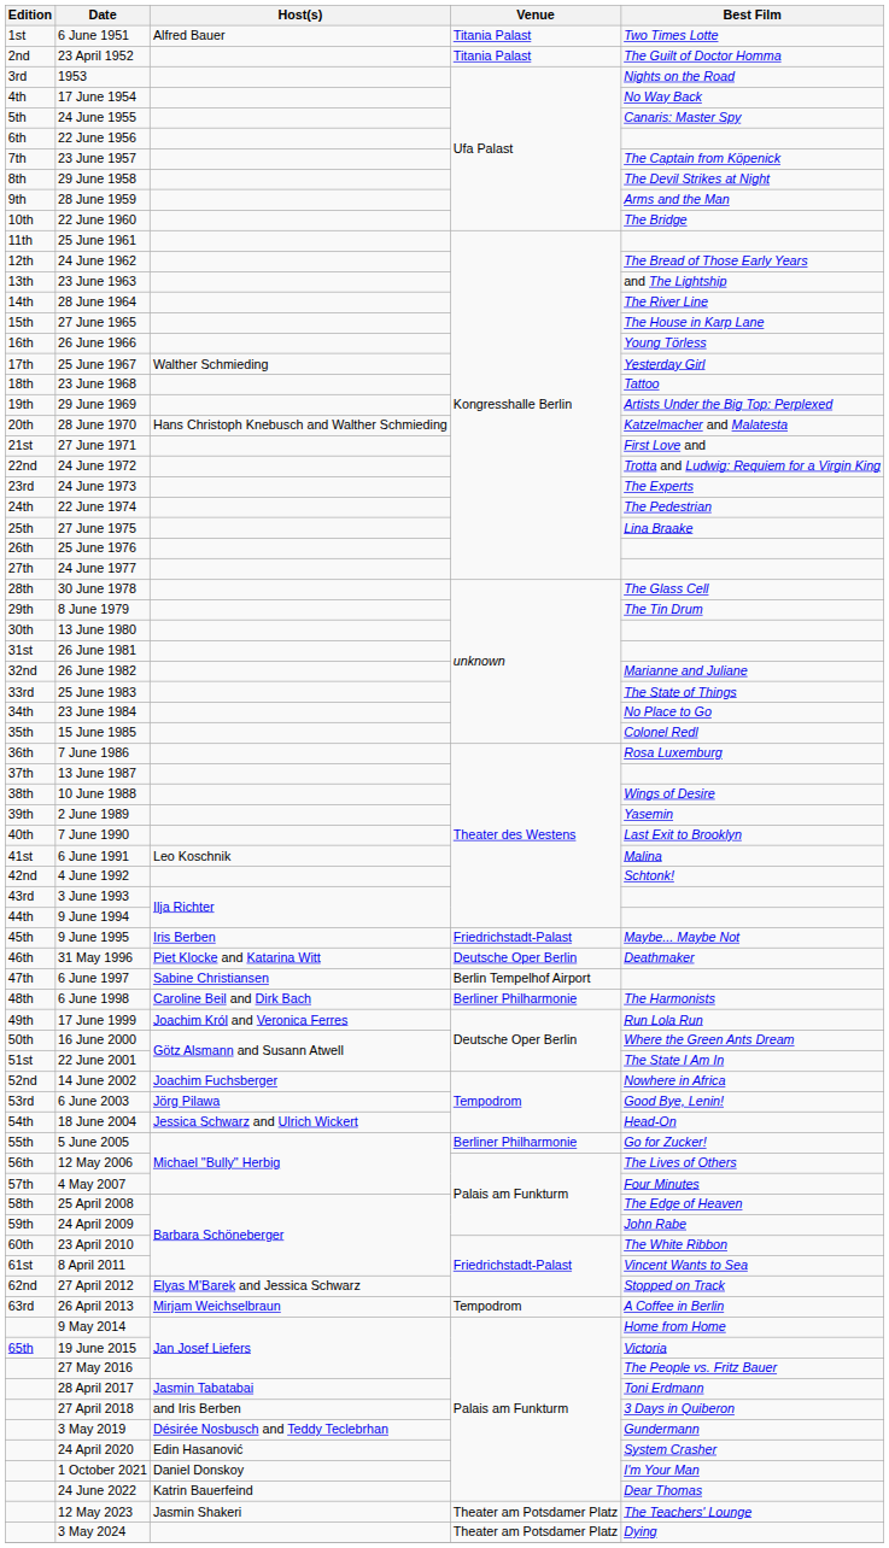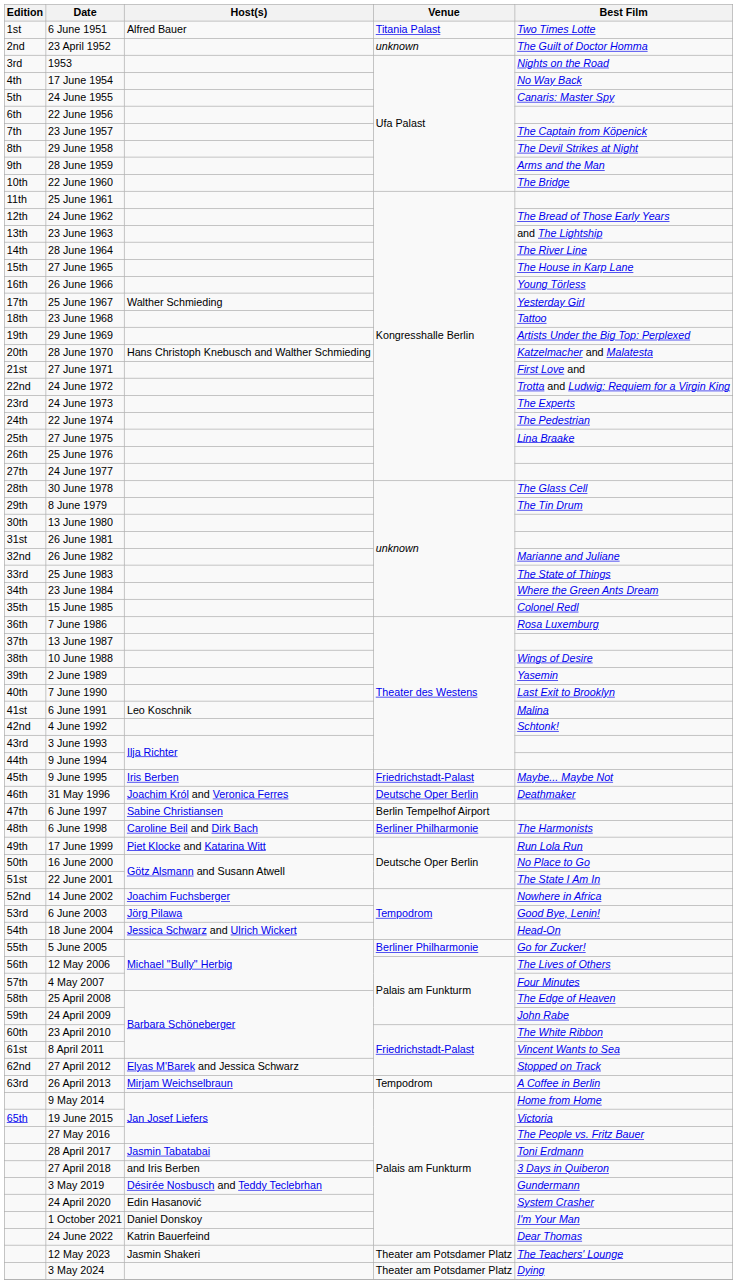 <table class="wikitable">
 <tr>
 <th>Edition</th>
 <th>Date</th>
 <th>Host(s)</th>
 <th>Venue</th>
 <th>Best Film</th>
 </tr>
 <tr>
 <td>1st</td>
 <td>6 June 1951</td>
 <td>Alfred Bauer</td>
 <td><a href='#'>Titania Palast</a></td>
 <td><em><a href='#'>Two Times Lotte</a></em></td>
 </tr>
 <tr>
 <td>2nd</td>
 <td>23 April 1952</td>
 <td></td>
-<td><a href='#'>Titania Palast</a></td>
+<td><em>unknown</em></td>
 <td><em><a href='#'>The Guilt of Doctor Homma</a></em></td>
 </tr>
 <tr>
 <td>3rd</td>
 <td>1953</td>
 <td></td>
 <td rowspan=8>Ufa Palast</td>
 <td><em><a href='#'>Nights on the Road</a></em></td>
 </tr>
 <tr>
 <td>4th</td>
 <td>17 June 1954</td>
 <td></td>
 <td><em><a href='#'>No Way Back</a></em></td>
 </tr>
 <tr>
 <td>5th</td>
 <td>24 June 1955</td>
 <td></td>
 <td><em><a href='#'>Canaris: Master Spy</a></em></td>
 </tr>
 <tr>
 <td>6th</td>
 <td>22 June 1956</td>
 <td></td>
 <td></td>
 </tr>
 <tr>
 <td>7th</td>
 <td>23 June 1957</td>
 <td></td>
 <td><em><a href='#'>The Captain from Köpenick</a></em></td>
 </tr>
 <tr>
 <td>8th</td>
 <td>29 June 1958</td>
 <td></td>
 <td><em><a href='#'>The Devil Strikes at Night</a></em></td>
 </tr>
 <tr>
 <td>9th</td>
 <td>28 June 1959</td>
 <td></td>
 <td><em><a href='#'>Arms and the Man</a></em></td>
 </tr>
 <tr>
 <td>10th</td>
 <td>22 June 1960</td>
 <td></td>
 <td><em><a href='#'>The Bridge</a></em></td>
 </tr>
 <tr>
 <td>11th</td>
 <td>25 June 1961</td>
 <td></td>
 <td rowspan=17>Kongresshalle Berlin</td>
 <td></td>
 </tr>
 <tr>
 <td>12th</td>
 <td>24 June 1962</td>
 <td></td>
 <td><em><a href='#'>The Bread of Those Early Years</a></em></td>
 </tr>
 <tr>
 <td>13th</td>
 <td>23 June 1963</td>
 <td></td>
 <td><em></em> and <em><a href='#'>The Lightship</a></em></td>
 </tr>
 <tr>
 <td>14th</td>
 <td>28 June 1964</td>
 <td></td>
 <td><em><a href='#'>The River Line</a></em></td>
 </tr>
 <tr>
 <td>15th</td>
 <td>27 June 1965</td>
 <td></td>
 <td><em><a href='#'>The House in Karp Lane</a></em></td>
 </tr>
 <tr>
 <td>16th</td>
 <td>26 June 1966</td>
 <td></td>
 <td><em><a href='#'>Young Törless</a></em></td>
 </tr>
 <tr>
 <td>17th</td>
 <td>25 June 1967</td>
 <td>Walther Schmieding</td>
 <td><em><a href='#'>Yesterday Girl</a></em></td>
 </tr>
 <tr>
 <td>18th</td>
 <td>23 June 1968</td>
 <td></td>
 <td><em><a href='#'>Tattoo</a></em></td>
 </tr>
 <tr>
 <td>19th</td>
 <td>29 June 1969</td>
 <td></td>
 <td><em><a href='#'>Artists Under the Big Top: Perplexed</a></em></td>
 </tr>
 <tr>
 <td>20th</td>
 <td>28 June 1970</td>
 <td>Hans Christoph Knebusch and Walther Schmieding</td>
 <td><em><a href='#'>Katzelmacher</a></em> and <em><a href='#'>Malatesta</a></em></td>
 </tr>
 <tr>
 <td>21st</td>
 <td>27 June 1971</td>
 <td></td>
 <td><em><a href='#'>First Love</a></em> and <em></em></td>
 </tr>
 <tr>
 <td>22nd</td>
 <td>24 June 1972</td>
 <td></td>
 <td><em><a href='#'>Trotta</a></em> and <em><a href='#'>Ludwig: Requiem for a Virgin King</a></em></td>
 </tr>
 <tr>
 <td>23rd</td>
 <td>24 June 1973</td>
 <td></td>
 <td><em><a href='#'>The Experts</a></em></td>
 </tr>
 <tr>
 <td>24th</td>
 <td>22 June 1974</td>
 <td></td>
 <td><em><a href='#'>The Pedestrian</a></em></td>
 </tr>
 <tr>
 <td>25th</td>
 <td>27 June 1975</td>
 <td></td>
 <td><em><a href='#'>Lina Braake</a></em></td>
 </tr>
 <tr>
 <td>26th</td>
 <td>25 June 1976</td>
 <td></td>
 <td><em></em></td>
 </tr>
 <tr>
 <td>27th</td>
 <td>24 June 1977</td>
 <td></td>
 <td><em></em></td>
 </tr>
 <tr>
 <td>28th</td>
 <td>30 June 1978</td>
 <td></td>
 <td rowspan=8><em>unknown</em></td>
 <td><em><a href='#'>The Glass Cell</a></em></td>
 </tr>
 <tr>
 <td>29th</td>
 <td>8 June 1979</td>
 <td></td>
 <td><em><a href='#'>The Tin Drum</a></em></td>
 </tr>
 <tr>
 <td>30th</td>
 <td>13 June 1980</td>
 <td></td>
 <td><em></em></td>
 </tr>
 <tr>
 <td>31st</td>
 <td>26 June 1981</td>
 <td></td>
 <td><em></em></td>
 </tr>
 <tr>
 <td>32nd</td>
 <td>26 June 1982</td>
 <td></td>
 <td><em><a href='#'>Marianne and Juliane</a></em></td>
 </tr>
 <tr>
 <td>33rd</td>
 <td>25 June 1983</td>
 <td></td>
 <td><em><a href='#'>The State of Things</a></em></td>
 </tr>
 <tr>
 <td>34th</td>
 <td>23 June 1984</td>
 <td></td>
-<td><em><a href='#'>No Place to Go</a></em></td>
+<td><em><a href='#'>Where the Green Ants Dream</a></em></td>
 </tr>
 <tr>
 <td>35th</td>
 <td>15 June 1985</td>
 <td></td>
 <td><em><a href='#'>Colonel Redl</a></em></td>
 </tr>
 <tr>
 <td>36th</td>
 <td>7 June 1986</td>
 <td></td>
 <td rowspan=9><a href='#'>Theater des Westens</a></td>
 <td><em><a href='#'>Rosa Luxemburg</a></em></td>
 </tr>
 <tr>
 <td>37th</td>
 <td>13 June 1987</td>
 <td></td>
 <td></td>
 </tr>
 <tr>
 <td>38th</td>
 <td>10 June 1988</td>
 <td></td>
 <td><em><a href='#'>Wings of Desire</a></em></td>
 </tr>
 <tr>
 <td>39th</td>
 <td>2 June 1989</td>
 <td></td>
 <td><em><a href='#'>Yasemin</a></em></td>
 </tr>
 <tr>
 <td>40th</td>
 <td>7 June 1990</td>
 <td></td>
 <td><em><a href='#'>Last Exit to Brooklyn</a></em></td>
 </tr>
 <tr>
 <td>41st</td>
 <td>6 June 1991</td>
 <td>Leo Koschnik</td>
 <td><em><a href='#'>Malina</a></em></td>
 </tr>
 <tr>
 <td>42nd</td>
 <td>4 June 1992</td>
 <td></td>
 <td><em><a href='#'>Schtonk!</a></em></td>
 </tr>
 <tr>
 <td>43rd</td>
 <td>3 June 1993</td>
 <td rowspan="2"><a href='#'>Ilja Richter</a></td>
 <td></td>
 </tr>
 <tr>
 <td>44th</td>
 <td>9 June 1994</td>
 <td><em></em></td>
 </tr>
 <tr>
 <td>45th</td>
 <td>9 June 1995</td>
 <td><a href='#'>Iris Berben</a></td>
 <td><a href='#'>Friedrichstadt-Palast</a></td>
 <td><em><a href='#'>Maybe... Maybe Not</a></em></td>
 </tr>
 <tr>
 <td>46th</td>
 <td>31 May 1996</td>
-<td><a href='#'>Piet Klocke</a> and <a href='#'>Katarina Witt</a></td>
+<td><a href='#'>Joachim Król</a> and <a href='#'>Veronica Ferres</a></td>
 <td><a href='#'>Deutsche Oper Berlin</a></td>
 <td><em><a href='#'>Deathmaker</a></em></td>
 </tr>
 <tr>
 <td>47th</td>
 <td>6 June 1997</td>
 <td><a href='#'>Sabine Christiansen</a></td>
 <td>Berlin Tempelhof Airport</td>
 <td><em></em></td>
 </tr>
 <tr>
 <td>48th</td>
 <td>6 June 1998</td>
 <td><a href='#'>Caroline Beil</a> and <a href='#'>Dirk Bach</a></td>
 <td><a href='#'>Berliner Philharmonie</a></td>
 <td><em><a href='#'>The Harmonists</a></em></td>
 </tr>
 <tr>
 <td>49th</td>
 <td>17 June 1999</td>
-<td><a href='#'>Joachim Król</a> and <a href='#'>Veronica Ferres</a></td>
+<td><a href='#'>Piet Klocke</a> and <a href='#'>Katarina Witt</a></td>
 <td rowspan=3>Deutsche Oper Berlin</td>
 <td><em><a href='#'>Run Lola Run</a></em></td>
 </tr>
 <tr>
 <td>50th</td>
 <td>16 June 2000</td>
 <td rowspan="2"><a href='#'>Götz Alsmann</a> and Susann Atwell</td>
-<td><em><a href='#'>Where the Green Ants Dream</a></em></td>
+<td><em><a href='#'>No Place to Go</a></em></td>
 </tr>
 <tr>
 <td>51st</td>
 <td>22 June 2001</td>
 <td><em><a href='#'>The State I Am In</a></em></td>
 </tr>
 <tr>
 <td>52nd</td>
 <td>14 June 2002</td>
 <td><a href='#'>Joachim Fuchsberger</a></td>
 <td rowspan=3><a href='#'>Tempodrom</a></td>
 <td><em><a href='#'>Nowhere in Africa</a></em></td>
 </tr>
 <tr>
 <td>53rd</td>
 <td>6 June 2003</td>
 <td><a href='#'>Jörg Pilawa</a></td>
 <td><em><a href='#'>Good Bye, Lenin!</a></em></td>
 </tr>
 <tr>
 <td>54th</td>
 <td>18 June 2004</td>
 <td><a href='#'>Jessica Schwarz</a> and <a href='#'>Ulrich Wickert</a></td>
 <td><em><a href='#'>Head-On</a></em></td>
 </tr>
 <tr>
 <td>55th</td>
 <td>5 June 2005</td>
 <td rowspan="3"><a href='#'>Michael "Bully" Herbig</a></td>
 <td><a href='#'>Berliner Philharmonie</a></td>
 <td><em><a href='#'>Go for Zucker!</a></em></td>
 </tr>
 <tr>
 <td>56th</td>
 <td>12 May 2006</td>
 <td rowspan=4>Palais am Funkturm</td>
 <td><em><a href='#'>The Lives of Others</a></em></td>
 </tr>
 <tr>
 <td>57th</td>
 <td>4 May 2007</td>
 <td><em><a href='#'>Four Minutes</a></em></td>
 </tr>
 <tr>
 <td>58th</td>
 <td>25 April 2008</td>
 <td rowspan="4"><a href='#'>Barbara Schöneberger</a></td>
 <td><em><a href='#'>The Edge of Heaven</a></em></td>
 </tr>
 <tr>
 <td>59th</td>
 <td>24 April 2009</td>
 <td><em><a href='#'>John Rabe</a></em></td>
 </tr>
 <tr>
 <td>60th</td>
 <td>23 April 2010</td>
 <td rowspan=3><a href='#'>Friedrichstadt-Palast</a></td>
 <td><em><a href='#'>The White Ribbon</a></em></td>
 </tr>
 <tr>
 <td>61st</td>
 <td>8 April 2011</td>
 <td><em><a href='#'>Vincent Wants to Sea</a></em></td>
 </tr>
 <tr>
 <td>62nd</td>
 <td>27 April 2012</td>
 <td><a href='#'>Elyas M'Barek</a> and Jessica Schwarz</td>
 <td><em><a href='#'>Stopped on Track</a></em></td>
 </tr>
 <tr>
 <td>63rd</td>
 <td>26 April 2013</td>
 <td><a href='#'>Mirjam Weichselbraun</a></td>
 <td>Tempodrom</td>
 <td><em><a href='#'>A Coffee in Berlin</a></em></td>
 </tr>
 <tr>
 <td></td>
 <td>9 May 2014</td>
 <td rowspan="3"><a href='#'>Jan Josef Liefers</a></td>
 <td rowspan="9">Palais am Funkturm</td>
 <td><em><a href='#'>Home from Home</a></em></td>
 </tr>
 <tr>
 <td><a href='#'>65th</a></td>
 <td>19 June 2015</td>
 <td><em><a href='#'>Victoria</a></em></td>
 </tr>
 <tr>
 <td></td>
 <td>27 May 2016</td>
 <td><em><a href='#'>The People vs. Fritz Bauer</a></em></td>
 </tr>
 <tr>
 <td></td>
 <td>28 April 2017</td>
 <td><a href='#'>Jasmin Tabatabai</a></td>
 <td><em><a href='#'>Toni Erdmann</a></em></td>
 </tr>
 <tr>
 <td></td>
 <td>27 April 2018</td>
 <td> and Iris Berben</td>
 <td><em><a href='#'>3 Days in Quiberon</a></em></td>
 </tr>
 <tr>
 <td></td>
 <td>3 May 2019</td>
 <td><a href='#'>Désirée Nosbusch</a> and <a href='#'>Teddy Teclebrhan</a></td>
 <td><em><a href='#'>Gundermann</a></em></td>
 </tr>
 <tr>
 <td></td>
 <td>24 April 2020</td>
 <td>Edin Hasanović</td>
 <td><em><a href='#'>System Crasher</a></em></td>
 </tr>
 <tr>
 <td></td>
 <td>1 October 2021</td>
 <td>Daniel Donskoy</td>
 <td><em><a href='#'>I'm Your Man</a></em></td>
 </tr>
 <tr>
 <td></td>
 <td>24 June 2022</td>
 <td>Katrin Bauerfeind</td>
 <td><em><a href='#'>Dear Thomas</a></em></td>
 </tr>
 <tr>
 <td></td>
 <td>12 May 2023</td>
 <td>Jasmin Shakeri</td>
 <td>Theater am Potsdamer Platz</td>
 <td><em><a href='#'>The Teachers' Lounge</a></em></td>
 </tr>
 <tr>
 <td></td>
 <td>3 May 2024</td>
 <td></td>
 <td>Theater am Potsdamer Platz</td>
 <td><em><a href='#'>Dying</a></em></td>
 </tr>
 <tr>
 </tr>
 </table>
